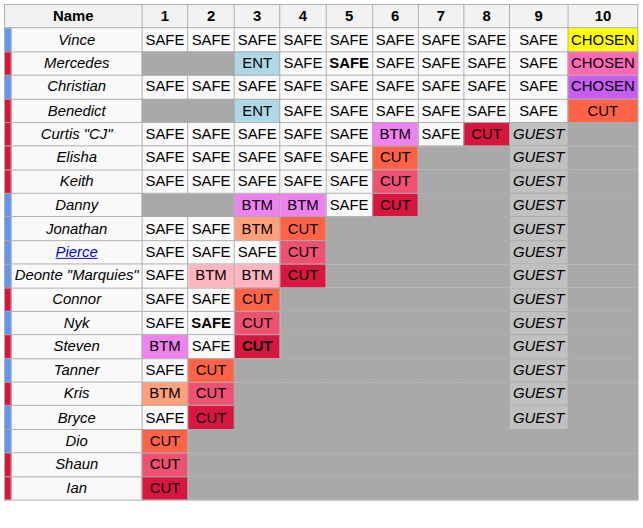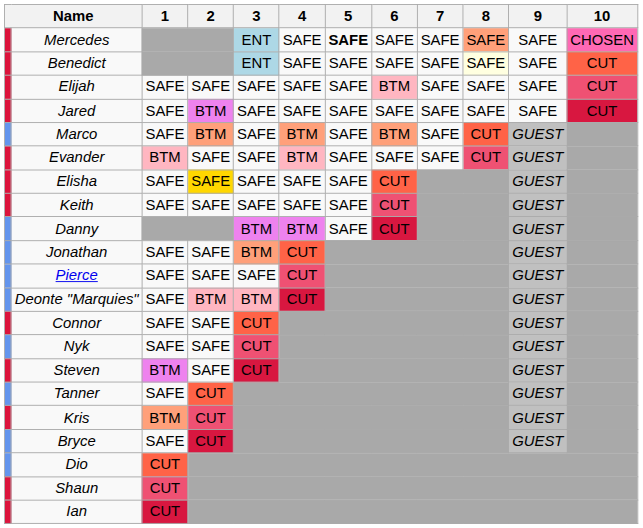 <table class="wikitable sortable" style="text-align:center">
 <tr>
 <th colspan=2>Name</th>
 <th>1</th>
 <th>2</th>
 <th>3</th>
 <th>4</th>
 <th>5</th>
 <th>6</th>
 <th>7</th>
 <th>8</th>
 <th>9</th>
 <th>10</th>
 </tr>
 <tr>
-<td style="background:#6495ED"></td>
-<td><em>Vince</em></td>
-<td>SAFE</td>
-<td>SAFE</td>
-<td>SAFE</td>
-<td>SAFE</td>
-<td>SAFE</td>
-<td>SAFE</td>
-<td>SAFE</td>
-<td>SAFE</td>
-<td>SAFE</td>
-<td style="background:yellow">CHOSEN</td>
-</tr>
-<tr>
 <td style="background:crimson"></td>
 <td><em>Mercedes</em></td>
 <td colspan="2" style="background:darkgrey"></td>
 <td style="background:lightblue">ENT</td>
 <td>SAFE</td>
 <td><strong>SAFE</strong></td>
 <td>SAFE</td>
 <td>SAFE</td>
-<td>SAFE</td>
+<td style="background: lightsalmon;">SAFE</td>
 <td>SAFE</td>
 <td style="background:hotpink">CHOSEN</td>
-</tr>
-<tr>
-<td style="background:#6495ED"></td>
-<td><em>Christian</em></td>
-<td>SAFE</td>
-<td>SAFE</td>
-<td>SAFE</td>
-<td>SAFE</td>
-<td>SAFE</td>
-<td>SAFE</td>
-<td>SAFE</td>
-<td>SAFE</td>
-<td>SAFE</td>
-<td style="background:#C65EF0">CHOSEN</td>
 </tr>
 <tr>
 <td style="background:crimson"></td>
 <td><em>Benedict</em></td>
 <td colspan="2" style="background:darkgrey"></td>
 <td style="background:lightblue">ENT</td>
 <td>SAFE</td>
 <td>SAFE</td>
 <td>SAFE</td>
 <td>SAFE</td>
-<td>SAFE</td>
+<td style="background: lightyellow;">SAFE</td>
 <td>SAFE</td>
 <td style="background:tomato">CUT</td>
 </tr>
 <tr>
 <td style="background:crimson"></td>
-<td><em>Curtis "CJ"</em></td>
+<td><em>Elijah</em></td>
 <td>SAFE</td>
 <td>SAFE</td>
 <td>SAFE</td>
 <td>SAFE</td>
 <td>SAFE</td>
+<td style="background:lightpink">BTM</td>
+<td>SAFE</td>
+<td>SAFE</td>
+<td>SAFE</td>
+<td style="background:#EF5173">CUT</td>
+</tr>
+<tr>
+<td style="background:crimson"></td>
+<td><em>Jared</em></td>
+<td>SAFE</td>
 <td style="background:violet">BTM</td>
 <td>SAFE</td>
+<td>SAFE</td>
+<td>SAFE</td>
+<td>SAFE</td>
+<td>SAFE</td>
+<td>SAFE</td>
+<td>SAFE</td>
 <td style="background:#D81740">CUT</td>
+</tr>
+<tr>
+<td style="background:#6495ED"></td>
+<td><em>Marco</em></td>
+<td>SAFE</td>
+<td style="background:lightsalmon">BTM</td>
+<td>SAFE</td>
+<td style="background:lightsalmon">BTM</td>
+<td>SAFE</td>
+<td style="background:lightsalmon">BTM</td>
+<td>SAFE</td>
+<td style="background:tomato">CUT</td>
+<td style="background:silver"><em>GUEST</em></td>
+<td colspan="1" style="background:darkgray"></td>
+</tr>
+<tr>
+<td style="background:crimson"></td>
+<td><em>Evander</em></td>
+<td style="background:lightpink">BTM</td>
+<td>SAFE</td>
+<td>SAFE</td>
+<td style="background:lightpink">BTM</td>
+<td>SAFE</td>
+<td>SAFE</td>
+<td>SAFE</td>
+<td style="background:#EF5173">CUT</td>
 <td style="background:silver"><em>GUEST</em></td>
 <td colspan="1" style="background:darkgray"></td>
 </tr>
 <tr>
 <td style="background:crimson"></td>
 <td><em>Elisha</em></td>
 <td>SAFE</td>
-<td>SAFE</td>
+<td style="background: gold;">SAFE</td>
 <td>SAFE</td>
 <td>SAFE</td>
 <td>SAFE</td>
 <td style="background:tomato">CUT</td>
 <td colspan="2" style="background:darkgray"></td>
 <td style="background:silver"><em>GUEST</em></td>
 <td colspan="1" style="background:darkgray"></td>
 </tr>
 <tr>
 <td style="background:crimson"></td>
 <td><em>Keith</em></td>
 <td>SAFE</td>
 <td>SAFE</td>
 <td>SAFE</td>
 <td>SAFE</td>
 <td>SAFE</td>
 <td style="background:#EF5173">CUT</td>
 <td colspan="2" style="background:darkgray"></td>
 <td style="background:silver"><em>GUEST</em></td>
 <td colspan="1" style="background:darkgray"></td>
 </tr>
 <tr>
 <td style="background:#6495ED"></td>
 <td><em>Danny</em></td>
 <td colspan="2" style="background:darkgrey"></td>
 <td style="background:violet">BTM</td>
 <td style="background:violet">BTM</td>
 <td>SAFE</td>
 <td style="background:#D81740">CUT</td>
 <td colspan="2" style="background:darkgray"></td>
 <td style="background:silver"><em>GUEST</em></td>
 <td colspan="1" style="background:darkgray"></td>
 </tr>
 <tr>
 <td style="background:#6495ED"></td>
 <td><em>Jonathan</em></td>
 <td>SAFE</td>
 <td>SAFE</td>
 <td style="background:lightsalmon">BTM</td>
 <td style="background:tomato">CUT</td>
 <td colspan="4" style="background:darkgray"></td>
 <td style="background:silver"><em>GUEST</em></td>
 <td colspan="1" style="background:darkgray"></td>
 </tr>
 <tr>
 <td style="background:#6495ED"></td>
 <td><em><a href='#'>Pierce</a></em></td>
 <td>SAFE</td>
 <td>SAFE</td>
 <td>SAFE</td>
 <td style="background:#EF5173">CUT</td>
 <td colspan="4" style="background:darkgray"></td>
 <td style="background:silver"><em>GUEST</em></td>
 <td colspan="1" style="background:darkgray"></td>
 </tr>
 <tr>
 <td style="background:#6495ED"></td>
 <td><em>Deonte "Marquies"</em></td>
 <td>SAFE</td>
 <td style="background:lightpink">BTM</td>
 <td style="background:lightpink">BTM</td>
 <td style="background:#D81740">CUT</td>
 <td colspan="4" style="background:darkgray"></td>
 <td style="background:silver"><em>GUEST</em></td>
 <td colspan="1" style="background:darkgray"></td>
 </tr>
 <tr>
 <td style="background:crimson"></td>
 <td><em>Connor</em></td>
 <td>SAFE</td>
 <td>SAFE</td>
 <td style="background:tomato">CUT</td>
 <td colspan="5" style="background:darkgray"></td>
 <td style="background:silver"><em>GUEST</em></td>
 <td colspan="1" style="background:darkgray"></td>
 </tr>
 <tr>
 <td style="background:#6495ED"></td>
 <td><em>Nyk</em></td>
 <td>SAFE</td>
-<td><strong>SAFE</strong></td>
+<td>SAFE</td>
 <td style="background:#EF5173">CUT</td>
 <td colspan="5" style="background:darkgray"></td>
 <td style="background:silver"><em>GUEST</em></td>
 <td colspan="1" style="background:darkgray"></td>
 </tr>
 <tr>
 <td style="background:crimson"></td>
 <td><em>Steven</em></td>
 <td style="background:violet">BTM</td>
 <td>SAFE</td>
-<td style="background:#D81740"><strong>CUT</strong></td>
+<td style="background:#D81740">CUT</td>
 <td colspan="5" style="background:darkgray"></td>
 <td style="background:silver"><em>GUEST</em></td>
 <td colspan="1" style="background:darkgray"></td>
 </tr>
 <tr>
 <td style="background:#6495ED"></td>
 <td><em>Tanner</em></td>
 <td>SAFE</td>
 <td style="background:tomato">CUT</td>
 <td colspan="6" style="background:darkgray"></td>
 <td style="background:silver"><em>GUEST</em></td>
 <td colspan="1" style="background:darkgray"></td>
 </tr>
 <tr>
 <td style="background:crimson"></td>
 <td><em>Kris</em></td>
 <td style="background:lightsalmon">BTM</td>
 <td style="background:#EF5173">CUT</td>
 <td colspan="6" style="background:darkgray"></td>
 <td style="background:silver"><em>GUEST</em></td>
 <td colspan="1" style="background:darkgray"></td>
 </tr>
 <tr>
 <td style="background:#6495ED"></td>
 <td><em>Bryce</em></td>
 <td>SAFE</td>
 <td style="background:#D81740">CUT</td>
 <td colspan="6" style="background:darkgray"></td>
 <td style="background:silver"><em>GUEST</em></td>
 <td colspan="1" style="background:darkgray"></td>
 </tr>
 <tr>
 <td style="background:#6495ED"></td>
 <td><em>Dio</em></td>
 <td style="background:tomato">CUT</td>
 <td colspan="9" style="background:darkgray"></td>
 </tr>
 <tr>
 <td style="background:crimson"></td>
 <td><em>Shaun</em></td>
 <td style="background:#EF5173">CUT</td>
 <td colspan="9" style="background:darkgray"></td>
 </tr>
 <tr>
 <td style="background:crimson"></td>
 <td><em>Ian</em></td>
 <td style="background:#D81740">CUT</td>
 <td colspan="9" style="background:darkgray"></td>
 </tr>
 </table>
